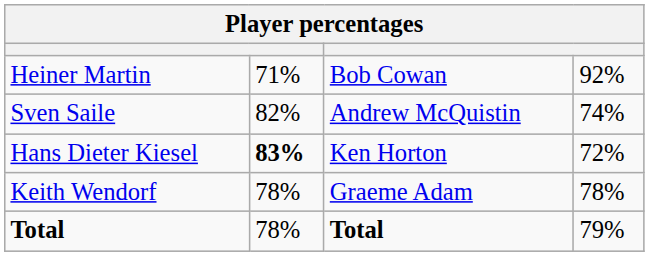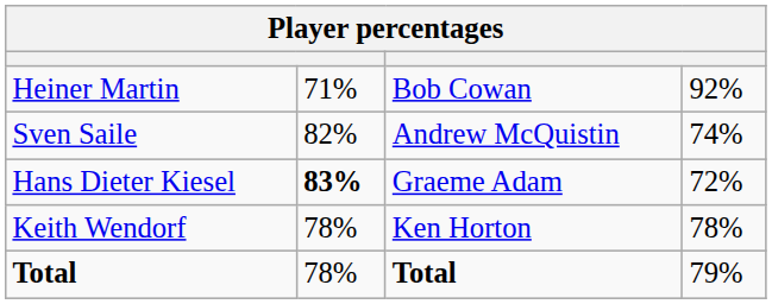 <table class="wikitable">
 <tr>
 <th colspan="4" style="width:400px;">Player percentages</th>
 </tr>
 <tr>
 <th colspan="2" style="width:200px;"></th>
 <th colspan="2" style="width:200px;"></th>
 </tr>
 <tr>
 <td><a href='#'>Heiner Martin</a></td>
 <td>71%</td>
 <td><a href='#'>Bob Cowan</a></td>
 <td>92%</td>
 </tr>
 <tr>
 <td><a href='#'>Sven Saile</a></td>
 <td>82%</td>
 <td><a href='#'>Andrew McQuistin</a></td>
 <td>74%</td>
 </tr>
 <tr>
 <td><a href='#'>Hans Dieter Kiesel</a></td>
 <td><strong>83%</strong></td>
-<td><a href='#'>Ken Horton</a></td>
+<td><a href='#'>Graeme Adam</a></td>
 <td>72%</td>
 </tr>
 <tr>
 <td><a href='#'>Keith Wendorf</a></td>
 <td>78%</td>
-<td><a href='#'>Graeme Adam</a></td>
+<td><a href='#'>Ken Horton</a></td>
 <td>78%</td>
 </tr>
 <tr>
 <td><strong>Total</strong></td>
 <td>78%</td>
 <td><strong>Total</strong></td>
 <td>79%</td>
 </tr>
 </table>
